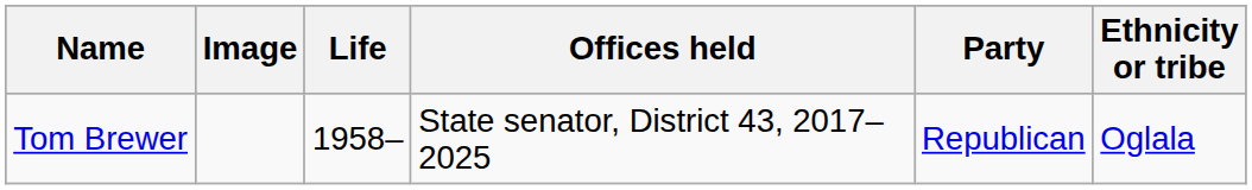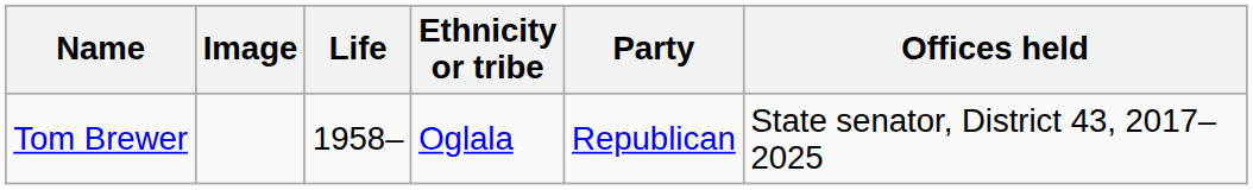 <table class="wikitable">
 <tr>
 <th>Name</th>
 <th>Image</th>
 <th>Life</th>
+<th>Ethnicity<br>or tribe</th>
+<th>Party</th>
 <th>Offices held</th>
-<th>Party</th>
-<th>Ethnicity<br>or tribe</th>
 </tr>
 <tr>
 <td style="white-space:nowrap;"><a href='#'>Tom Brewer</a></td>
 <td></td>
 <td>1958–</td>
+<td><a href='#'>Oglala</a></td>
+<td><a href='#'>Republican</a></td>
 <td>State senator, District 43, 2017–2025</td>
-<td><a href='#'>Republican</a></td>
-<td><a href='#'>Oglala</a></td>
 </tr>
 </table>
